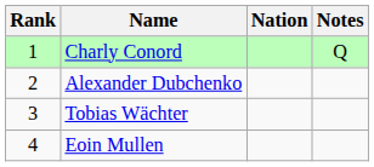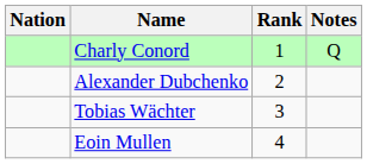 <table class="wikitable sortable" style="text-align:center">
 <tr>
+<th>Nation</th>
+<th>Name</th>
 <th>Rank</th>
-<th>Name</th>
-<th>Nation</th>
 <th>Notes</th>
 </tr>
 <tr bgcolor=bbffbb>
+<td align=left></td>
+<td align=left><a href='#'>Charly Conord</a></td>
 <td>1</td>
-<td align=left><a href='#'>Charly Conord</a></td>
-<td align=left></td>
 <td>Q</td>
 </tr>
 <tr>
+<td align=left></td>
+<td align=left><a href='#'>Alexander Dubchenko</a></td>
 <td>2</td>
-<td align=left><a href='#'>Alexander Dubchenko</a></td>
-<td align=left></td>
 <td></td>
 </tr>
 <tr>
+<td align=left></td>
+<td align=left><a href='#'>Tobias Wächter</a></td>
 <td>3</td>
-<td align=left><a href='#'>Tobias Wächter</a></td>
-<td align=left></td>
 <td></td>
 </tr>
 <tr>
+<td align=left></td>
+<td align=left><a href='#'>Eoin Mullen</a></td>
 <td>4</td>
-<td align=left><a href='#'>Eoin Mullen</a></td>
-<td align=left></td>
 <td></td>
 </tr>
 </table>
